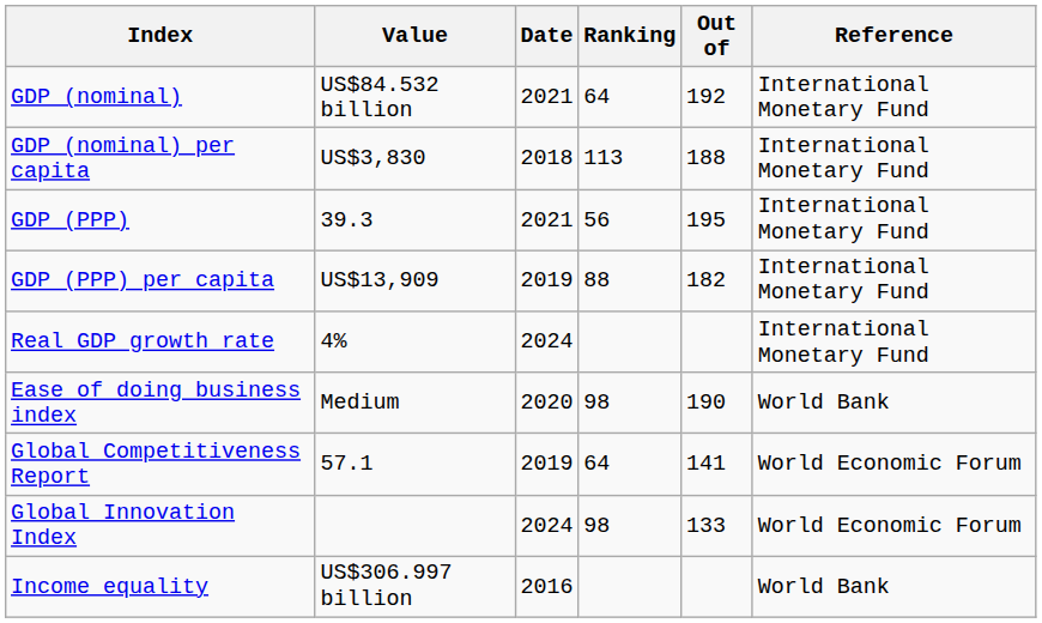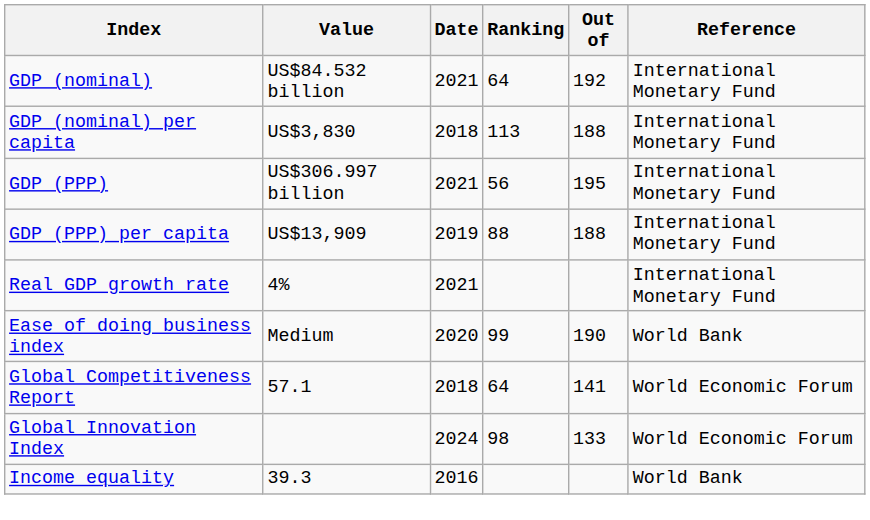 <table class="wikitable">
 <tr>
 <th>Index</th>
 <th>Value</th>
 <th>Date</th>
 <th>Ranking</th>
 <th>Out of</th>
 <th>Reference</th>
 </tr>
 <tr>
 <td><a href='#'>GDP (nominal)</a></td>
 <td>US$84.532 billion</td>
 <td>2021</td>
 <td>64</td>
 <td>192</td>
 <td>International Monetary Fund</td>
 </tr>
 <tr>
 <td><a href='#'>GDP (nominal) per capita</a></td>
 <td>US$3,830</td>
 <td>2018</td>
 <td>113</td>
 <td>188</td>
 <td>International Monetary Fund</td>
 </tr>
 <tr>
 <td><a href='#'>GDP (PPP)</a></td>
-<td>39.3</td>
+<td>US$306.997 billion</td>
 <td>2021</td>
 <td>56</td>
 <td>195</td>
 <td>International Monetary Fund</td>
 </tr>
 <tr>
 <td><a href='#'>GDP (PPP) per capita</a></td>
 <td>US$13,909</td>
 <td>2019</td>
 <td>88</td>
-<td>182</td>
+<td>188</td>
 <td>International Monetary Fund</td>
 </tr>
 <tr>
 <td><a href='#'>Real GDP growth rate</a></td>
 <td>4%</td>
-<td>2024</td>
+<td>2021</td>
 <td></td>
 <td></td>
 <td>International Monetary Fund</td>
 </tr>
 <tr>
 <td><a href='#'>Ease of doing business index</a></td>
 <td>Medium</td>
 <td>2020</td>
-<td>98</td>
+<td>99</td>
 <td>190</td>
 <td>World Bank</td>
 </tr>
 <tr>
 <td><a href='#'>Global Competitiveness Report</a></td>
 <td>57.1</td>
-<td>2019</td>
+<td>2018</td>
 <td>64</td>
 <td>141</td>
 <td>World Economic Forum</td>
 </tr>
 <tr>
 <td><a href='#'>Global Innovation Index</a></td>
 <td></td>
 <td>2024</td>
 <td>98</td>
 <td>133</td>
 <td>World Economic Forum</td>
 </tr>
 <tr>
 <td><a href='#'>Income equality</a></td>
-<td>US$306.997 billion</td>
+<td>39.3</td>
 <td>2016</td>
 <td></td>
 <td></td>
 <td>World Bank</td>
 </tr>
 </table>
